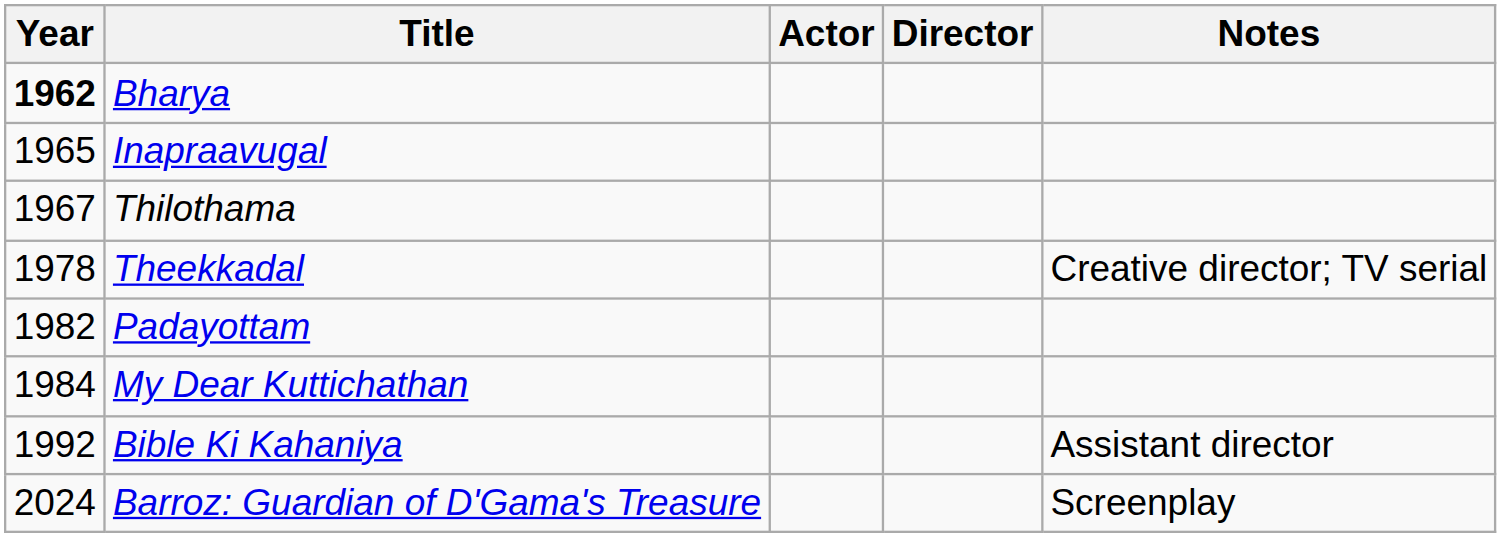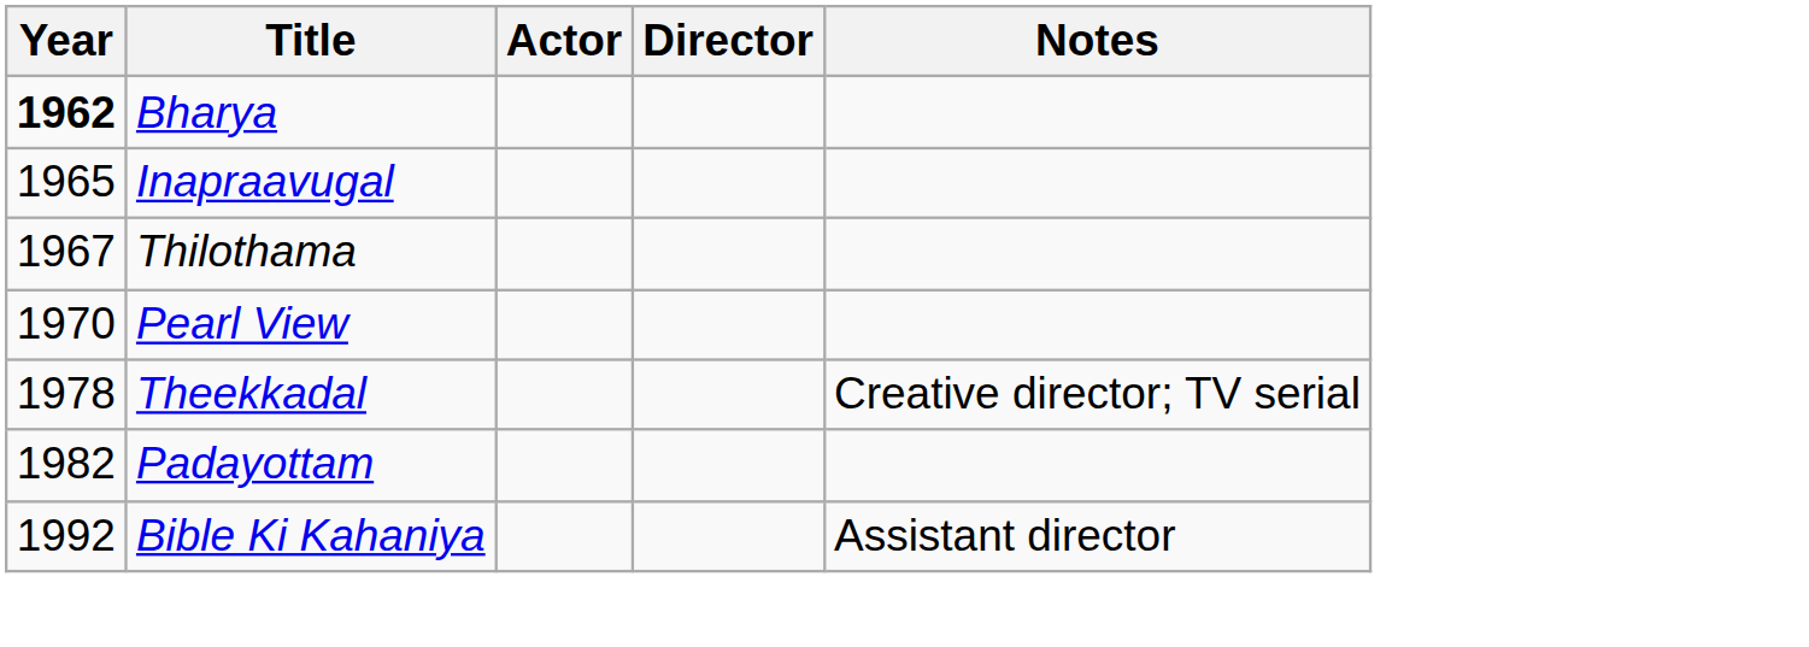 <table class="wikitable">
 <tr>
 <th>Year</th>
 <th>Title</th>
 <th>Actor</th>
 <th>Director</th>
 <th>Notes</th>
 </tr>
 <tr>
 <td><strong>1962</strong></td>
 <td><em><a href='#'>Bharya</a></em></td>
 <td></td>
 <td></td>
 <td></td>
 </tr>
 <tr>
 <td>1965</td>
 <td><em><a href='#'>Inapraavugal</a></em></td>
 <td></td>
 <td></td>
 <td></td>
 </tr>
 <tr>
 <td>1967</td>
 <td><em>Thilothama</em></td>
 <td></td>
 <td></td>
 <td></td>
 </tr>
 <tr>
+<td>1970</td>
+<td><em><a href='#'>Pearl View</a></em></td>
+<td></td>
+<td></td>
+<td></td>
+</tr>
+<tr>
 <td>1978</td>
 <td><em><a href='#'>Theekkadal</a></em></td>
 <td></td>
 <td></td>
 <td>Creative director; TV serial</td>
 </tr>
 <tr>
 <td>1982</td>
 <td><em><a href='#'>Padayottam</a></em></td>
 <td></td>
 <td></td>
 <td></td>
 </tr>
 <tr>
-<td>1984</td>
-<td><em><a href='#'>My Dear Kuttichathan</a></em></td>
-<td></td>
-<td></td>
-<td></td>
-</tr>
-<tr>
 <td>1992</td>
 <td><em><a href='#'>Bible Ki Kahaniya</a></em></td>
 <td></td>
 <td></td>
 <td>Assistant director</td>
 </tr>
-<tr>
-<td>2024</td>
-<td><em><a href='#'>Barroz: Guardian of D'Gama's Treasure</a></em></td>
-<td></td>
-<td></td>
-<td>Screenplay</td>
-</tr>
 </table>
